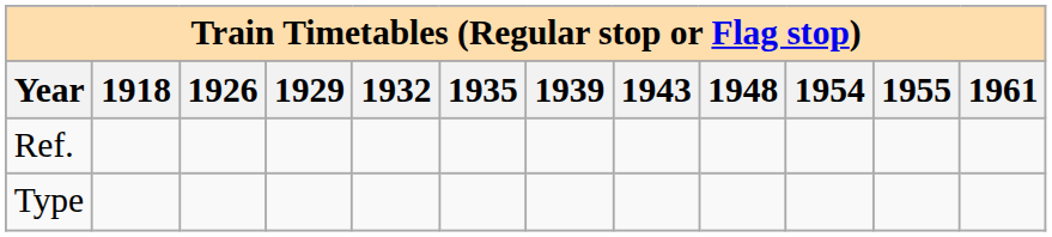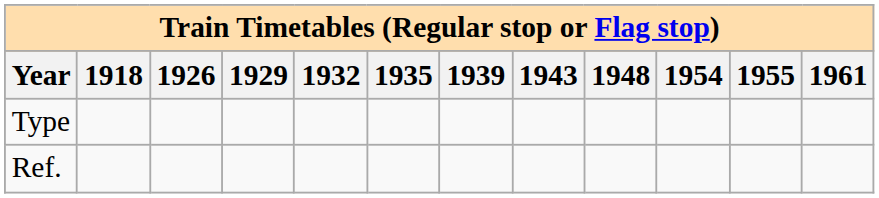 <table class="wikitable">
 <tr>
 <th colspan="12" style="background:#ffdead;">Train Timetables (Regular stop or <a href='#'>Flag stop</a>)</th>
 </tr>
 <tr>
 <th>Year</th>
 <th>1918</th>
 <th>1926</th>
 <th>1929</th>
 <th>1932</th>
 <th>1935</th>
 <th>1939</th>
 <th>1943</th>
 <th>1948</th>
 <th>1954</th>
 <th>1955</th>
 <th>1961</th>
 </tr>
 <tr>
+<td>Type</td>
+<td></td>
+<td></td>
+<td></td>
+<td></td>
+<td></td>
+<td></td>
+<td></td>
+<td></td>
+<td></td>
+<td></td>
+<td></td>
+</tr>
+<tr>
 <td>Ref.</td>
 <td></td>
 <td></td>
 <td></td>
 <td></td>
 <td></td>
 <td></td>
 <td></td>
 <td></td>
 <td></td>
 <td></td>
 <td></td>
 </tr>
-<tr>
-<td>Type</td>
-<td></td>
-<td></td>
-<td></td>
-<td></td>
-<td></td>
-<td></td>
-<td></td>
-<td></td>
-<td></td>
-<td></td>
-<td></td>
-</tr>
 </table>
